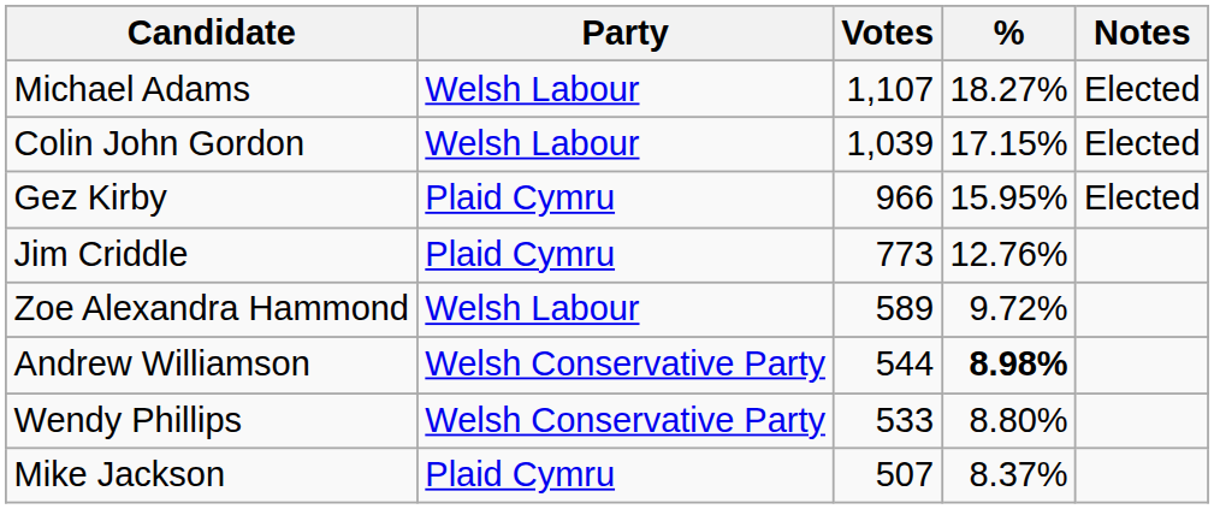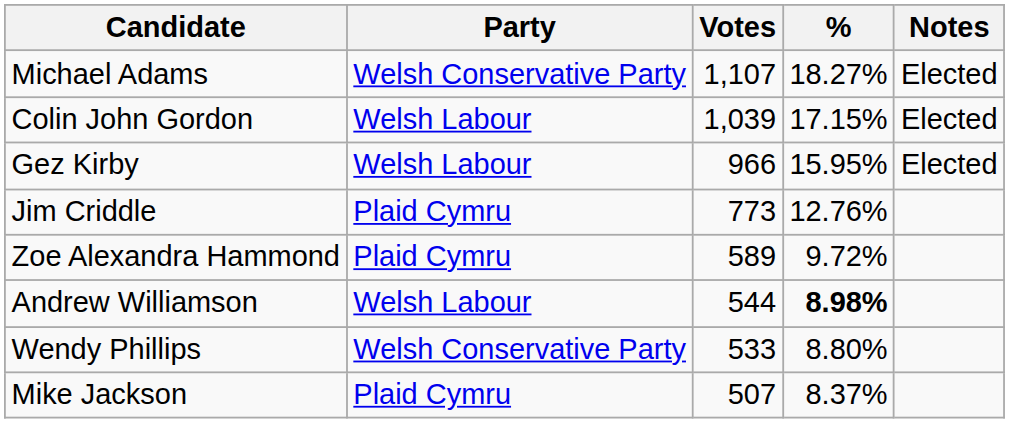 <table class=wikitable style=text-align:right>
 <tr>
 <th>Candidate</th>
 <th>Party</th>
 <th>Votes</th>
 <th>%</th>
 <th>Notes</th>
 </tr>
 <tr>
 <td align=left>Michael Adams</td>
-<td align=left><a href='#'>Welsh Labour</a></td>
+<td align=left><a href='#'>Welsh Conservative Party</a></td>
 <td>1,107</td>
 <td>18.27%</td>
 <td align=left>Elected</td>
 </tr>
 <tr>
 <td align=left>Colin John Gordon</td>
 <td align=left><a href='#'>Welsh Labour</a></td>
 <td>1,039</td>
 <td>17.15%</td>
 <td align=left>Elected</td>
 </tr>
 <tr>
 <td align=left>Gez Kirby</td>
-<td align=left><a href='#'>Plaid Cymru</a></td>
+<td align=left><a href='#'>Welsh Labour</a></td>
 <td>966</td>
 <td>15.95%</td>
 <td align=left>Elected</td>
 </tr>
 <tr>
 <td align=left>Jim Criddle</td>
 <td align=left><a href='#'>Plaid Cymru</a></td>
 <td>773</td>
 <td>12.76%</td>
 <td></td>
 </tr>
 <tr>
 <td align=left>Zoe Alexandra Hammond</td>
-<td align=left><a href='#'>Welsh Labour</a></td>
+<td align=left><a href='#'>Plaid Cymru</a></td>
 <td>589</td>
 <td>9.72%</td>
 <td></td>
 </tr>
 <tr>
 <td align=left>Andrew Williamson</td>
-<td align=left><a href='#'>Welsh Conservative Party</a></td>
+<td align=left><a href='#'>Welsh Labour</a></td>
 <td>544</td>
 <td><strong>8.98%</strong></td>
 <td></td>
 </tr>
 <tr>
 <td align=left>Wendy Phillips</td>
 <td align=left><a href='#'>Welsh Conservative Party</a></td>
 <td>533</td>
 <td>8.80%</td>
 <td></td>
 </tr>
 <tr>
 <td align=left>Mike Jackson</td>
 <td align=left><a href='#'>Plaid Cymru</a></td>
 <td>507</td>
 <td>8.37%</td>
 <td></td>
 </tr>
 </table>
